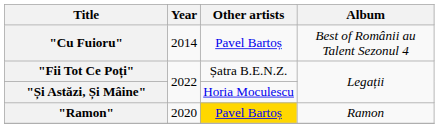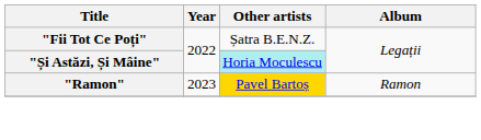 <table class="wikitable plainrowheaders" style="text-align:center;">
 <tr>
 <th scope="col" style="width:12em;">Title</th>
 <th scope="col">Year</th>
 <th scope="col">Other artists</th>
 <th scope="col" style="width:10em;">Album</th>
-</tr>
-<tr>
-<th scope="row">"Cu Fuioru"</th>
-<td>2014</td>
-<td><a href='#'>Pavel Bartoș</a></td>
-<td><em>Best of Românii au Talent Sezonul 4</em></td>
 </tr>
 <tr>
 <th scope="row">"Fii Tot Ce Poți"</th>
 <td rowspan=2>2022</td>
 <td>Șatra B.E.N.Z.</td>
 <td rowspan=2><em>Legații</em></td>
 </tr>
 <tr>
 <th scope="row">"Și Astăzi, Și Mâine"</th>
-<td><a href='#'>Horia Moculescu</a></td>
+<td style="background: paleturquoise;"><a href='#'>Horia Moculescu</a></td>
 </tr>
 <tr>
 <th scope="row">"Ramon"</th>
-<td>2020</td>
+<td>2023</td>
 <td style="background: gold;"><a href='#'>Pavel Bartoș</a></td>
 <td><em>Ramon</em></td>
 </tr>
 <tr>
 </tr>
 </table>
